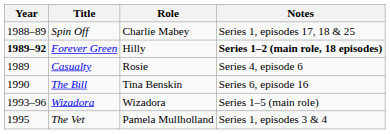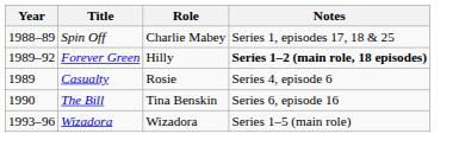 <table class="wikitable">
 <tr>
 <th>Year</th>
 <th>Title</th>
 <th>Role</th>
 <th>Notes</th>
 </tr>
 <tr>
 <td>1988–89</td>
 <td><em>Spin Off</em></td>
 <td>Charlie Mabey</td>
 <td>Series 1, episodes 17, 18 & 25</td>
 </tr>
 <tr>
-<td><strong>1989–92</strong></td>
+<td>1989–92</td>
 <td><em><a href='#'>Forever Green</a></em></td>
 <td>Hilly</td>
 <td><strong>Series 1–2 (main role, 18 episodes)</strong></td>
 </tr>
 <tr>
 <td>1989</td>
 <td><em><a href='#'>Casualty</a></em></td>
 <td>Rosie</td>
 <td>Series 4, episode 6</td>
 </tr>
 <tr>
 <td>1990</td>
 <td><em><a href='#'>The Bill</a></em></td>
 <td>Tina Benskin</td>
 <td>Series 6, episode 16</td>
 </tr>
 <tr>
 <td>1993–96</td>
 <td><em><a href='#'>Wizadora</a></em></td>
 <td>Wizadora</td>
 <td>Series 1–5 (main role)</td>
 </tr>
-<tr>
-<td>1995</td>
-<td><em>The Vet</em></td>
-<td>Pamela Mullholland</td>
-<td>Series 1, episodes 3 & 4</td>
-</tr>
 </table>
